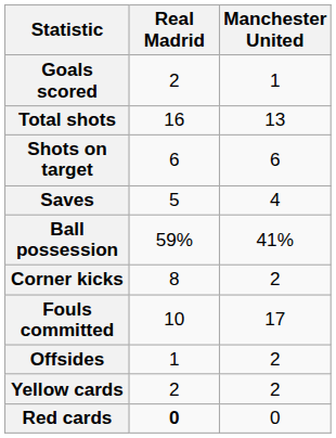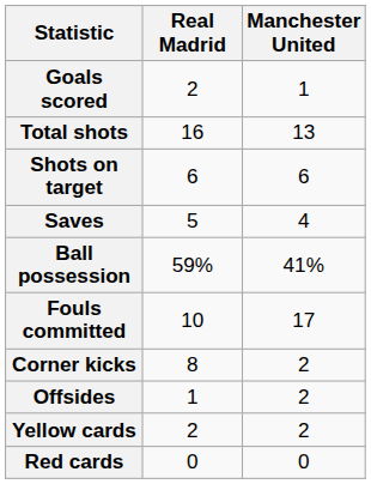 <table class="wikitable plainrowheaders" style="text-align:center">
 <tr>
 <th scope="col" style="width:100px">Statistic</th>
 <th scope="col" style="width:70px">Real Madrid</th>
 <th scope="col" style="width:70px">Manchester United</th>
 </tr>
 <tr>
 <th scope=row>Goals scored</th>
 <td>2</td>
 <td>1</td>
 </tr>
 <tr>
 <th scope=row>Total shots</th>
 <td>16</td>
 <td>13</td>
 </tr>
 <tr>
 <th scope=row>Shots on target</th>
 <td>6</td>
 <td>6</td>
 </tr>
 <tr>
 <th scope=row>Saves</th>
 <td>5</td>
 <td>4</td>
 </tr>
 <tr>
 <th scope=row>Ball possession</th>
 <td>59%</td>
 <td>41%</td>
 </tr>
 <tr>
+<th scope=row>Fouls committed</th>
+<td>10</td>
+<td>17</td>
+</tr>
+<tr>
 <th scope=row>Corner kicks</th>
 <td>8</td>
 <td>2</td>
-</tr>
-<tr>
-<th scope=row>Fouls committed</th>
-<td>10</td>
-<td>17</td>
 </tr>
 <tr>
 <th scope=row>Offsides</th>
 <td>1</td>
 <td>2</td>
 </tr>
 <tr>
 <th scope=row>Yellow cards</th>
 <td>2</td>
 <td>2</td>
 </tr>
 <tr>
 <th scope=row>Red cards</th>
-<td><strong>0</strong></td>
+<td>0</td>
 <td>0</td>
 </tr>
 </table>
